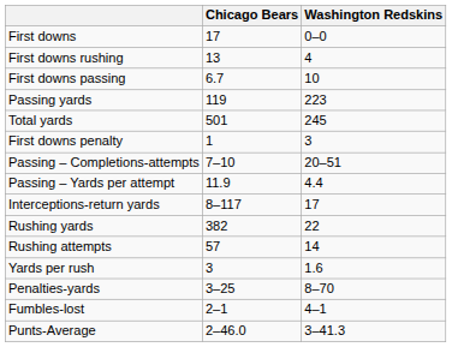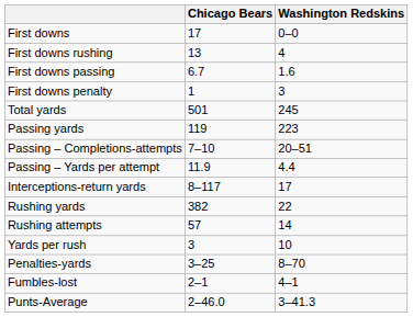 <table class="wikitable">
 <tr>
 <th></th>
 <th><strong>Chicago Bears</strong></th>
 <th><strong>Washington Redskins</strong></th>
 </tr>
 <tr>
 <td>First downs</td>
 <td>17</td>
 <td>0–0</td>
 </tr>
 <tr>
 <td>First downs rushing</td>
 <td>13</td>
 <td>4</td>
 </tr>
 <tr>
 <td>First downs passing</td>
 <td>6.7</td>
-<td>10</td>
+<td>1.6</td>
 </tr>
 <tr>
-<td>Passing yards</td>
-<td>119</td>
-<td>223</td>
+<td>First downs penalty</td>
+<td>1</td>
+<td>3</td>
 </tr>
 <tr>
 <td>Total yards</td>
 <td>501</td>
 <td>245</td>
 </tr>
 <tr>
-<td>First downs penalty</td>
-<td>1</td>
-<td>3</td>
+<td>Passing yards</td>
+<td>119</td>
+<td>223</td>
 </tr>
 <tr>
 <td>Passing – Completions-attempts</td>
 <td>7–10</td>
 <td>20–51</td>
 </tr>
 <tr>
 <td>Passing – Yards per attempt</td>
 <td>11.9</td>
 <td>4.4</td>
 </tr>
 <tr>
 <td>Interceptions-return yards</td>
 <td>8–117</td>
 <td>17</td>
 </tr>
 <tr>
 <td>Rushing yards</td>
 <td>382</td>
 <td>22</td>
 </tr>
 <tr>
 <td>Rushing attempts</td>
 <td>57</td>
 <td>14</td>
 </tr>
 <tr>
 <td>Yards per rush</td>
 <td>3</td>
-<td>1.6</td>
+<td>10</td>
 </tr>
 <tr>
 <td>Penalties-yards</td>
 <td>3–25</td>
 <td>8–70</td>
 </tr>
 <tr>
 <td>Fumbles-lost</td>
 <td>2–1</td>
 <td>4–1</td>
 </tr>
 <tr>
 <td>Punts-Average</td>
 <td>2–46.0</td>
 <td>3–41.3</td>
 </tr>
 </table>
